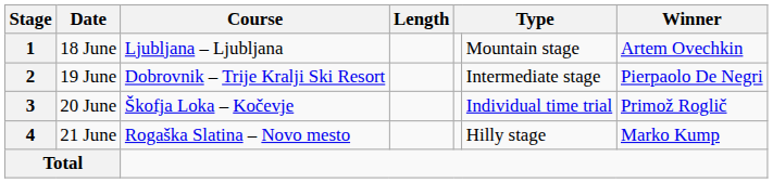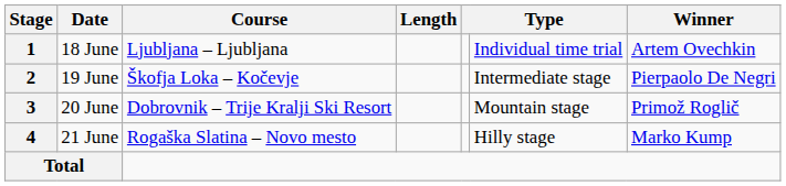 <table class="wikitable">
 <tr>
 <th>Stage</th>
 <th>Date</th>
 <th>Course</th>
 <th>Length</th>
 <th colspan="2">Type</th>
 <th>Winner</th>
 </tr>
 <tr>
 <th style="text-align:center">1</th>
 <td align=right>18 June</td>
 <td><a href='#'>Ljubljana</a> – Ljubljana</td>
 <td style="text-align:center;"></td>
 <td></td>
-<td>Mountain stage</td>
+<td><a href='#'>Individual time trial</a></td>
 <td> <a href='#'>Artem Ovechkin</a></td>
 </tr>
 <tr>
 <th style="text-align:center">2</th>
 <td align=right>19 June</td>
-<td><a href='#'>Dobrovnik</a> – <a href='#'>Trije Kralji Ski Resort</a></td>
+<td><a href='#'>Škofja Loka</a> – <a href='#'>Kočevje</a></td>
 <td style="text-align:center;"></td>
 <td></td>
 <td>Intermediate stage</td>
 <td> <a href='#'>Pierpaolo De Negri</a></td>
 </tr>
 <tr>
 <th style="text-align:center">3</th>
 <td align=right>20 June</td>
-<td><a href='#'>Škofja Loka</a> – <a href='#'>Kočevje</a></td>
+<td><a href='#'>Dobrovnik</a> – <a href='#'>Trije Kralji Ski Resort</a></td>
 <td style="text-align:center;"></td>
 <td></td>
-<td><a href='#'>Individual time trial</a></td>
+<td>Mountain stage</td>
 <td> <a href='#'>Primož Roglič</a></td>
 </tr>
 <tr>
 <th style="text-align:center">4</th>
 <td align=right>21 June</td>
 <td><a href='#'>Rogaška Slatina</a> – <a href='#'>Novo mesto</a></td>
 <td style="text-align:center;"></td>
 <td></td>
 <td>Hilly stage</td>
 <td> <a href='#'>Marko Kump</a></td>
 </tr>
 <tr>
 <th colspan="2">Total</th>
 <td colspan="5" style="text-align:center;"></td>
 </tr>
 </table>
